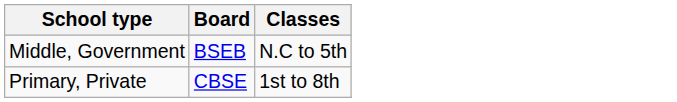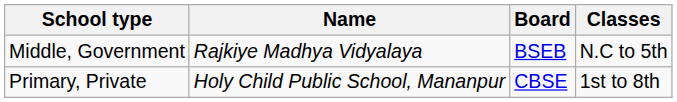 <table class="wikitable sortable">
 <tr>
 <th>School type</th>
+<th>Name</th>
 <th>Board</th>
 <th>Classes</th>
 </tr>
 <tr>
 <td>Middle, Government</td>
+<td><em>Rajkiye Madhya Vidyalaya</em></td>
 <td><a href='#'>BSEB</a></td>
 <td>N.C to 5th</td>
 </tr>
 <tr>
 <td>Primary, Private</td>
+<td><em>Holy Child Public School, Mananpur</em></td>
 <td><a href='#'>CBSE</a></td>
 <td>1st to 8th</td>
 </tr>
 </table>
